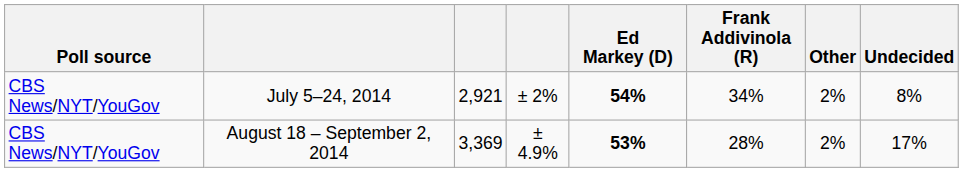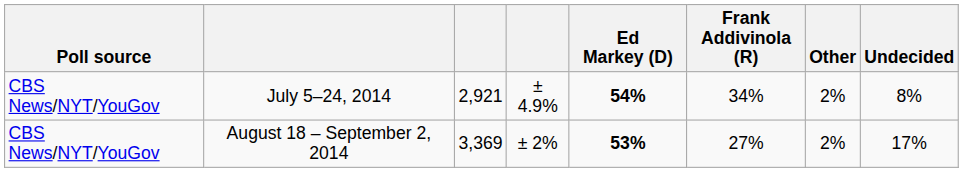 <table class="wikitable" style="text-align:center">
 <tr valign= bottom>
 <th>Poll source</th>
 <th></th>
 <th></th>
 <th></th>
 <th style="width:100px;">Ed<br>Markey (D)</th>
 <th style="width:100px;">Frank<br>Addivinola (R)</th>
 <th>Other</th>
 <th>Undecided</th>
 </tr>
 <tr>
 <td align=left><a href='#'>CBS News</a>/<a href='#'>NYT</a>/<a href='#'>YouGov</a></td>
 <td>July 5–24, 2014</td>
 <td>2,921</td>
-<td>± 2%</td>
+<td>± 4.9%</td>
 <td><strong>54%</strong></td>
 <td>34%</td>
 <td>2%</td>
 <td>8%</td>
 </tr>
 <tr>
 <td align=left><a href='#'>CBS News</a>/<a href='#'>NYT</a>/<a href='#'>YouGov</a></td>
 <td>August 18 – September 2, 2014</td>
 <td>3,369</td>
-<td>± 4.9%</td>
+<td>± 2%</td>
 <td><strong>53%</strong></td>
-<td>28%</td>
+<td>27%</td>
 <td>2%</td>
 <td>17%</td>
 </tr>
 </table>
